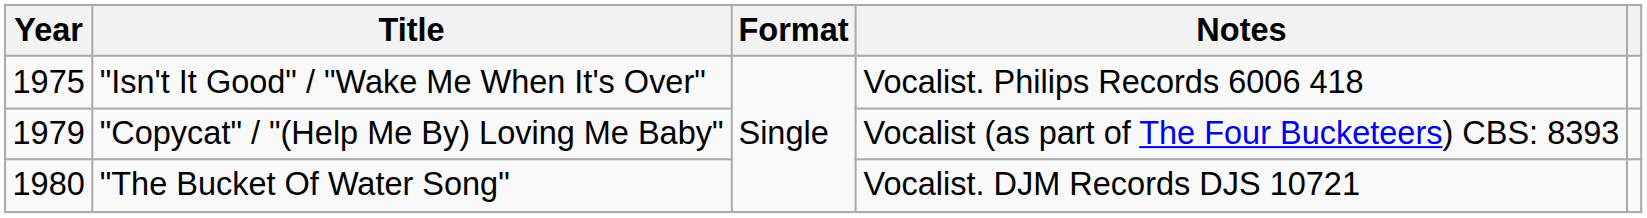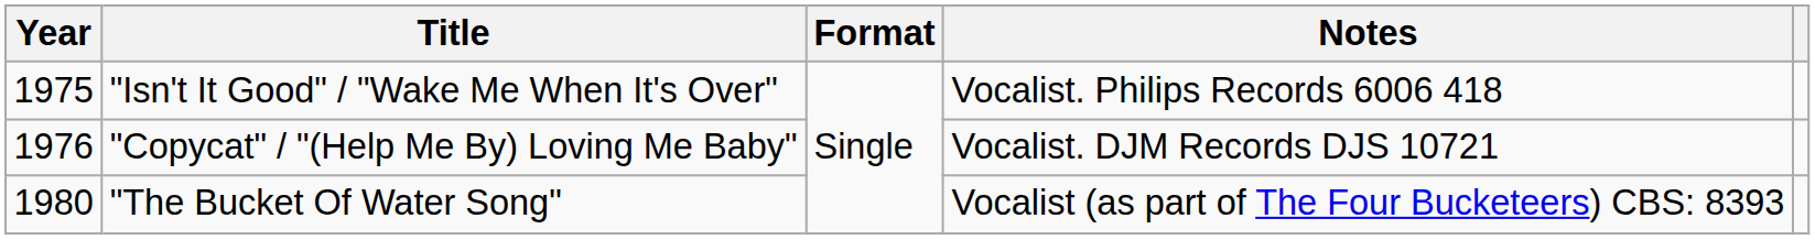 <table class="wikitable sortable plainrowheaders">
 <tr>
 <th scope="col">Year</th>
 <th scope="col">Title</th>
 <th scope="col">Format</th>
 <th scope="col">Notes</th>
 <th scope="col" class="unsortable"></th>
 </tr>
 <tr>
 <td>1975</td>
 <td>"Isn't It Good" / "Wake Me When It's Over"</td>
 <td rowspan="3">Single</td>
 <td>Vocalist. Philips Records 6006 418</td>
 <td></td>
 </tr>
 <tr>
-<td>1979</td>
+<td>1976</td>
 <td>"Copycat" / "(Help Me By) Loving Me Baby"</td>
-<td>Vocalist (as part of <a href='#'>The Four Bucketeers</a>) CBS: 8393</td>
+<td>Vocalist. DJM Records DJS 10721</td>
 <td align="center"></td>
 </tr>
 <tr>
 <td>1980</td>
 <td>"The Bucket Of Water Song"</td>
-<td>Vocalist. DJM Records DJS 10721</td>
+<td>Vocalist (as part of <a href='#'>The Four Bucketeers</a>) CBS: 8393</td>
 <td align="center"></td>
 </tr>
 </table>
